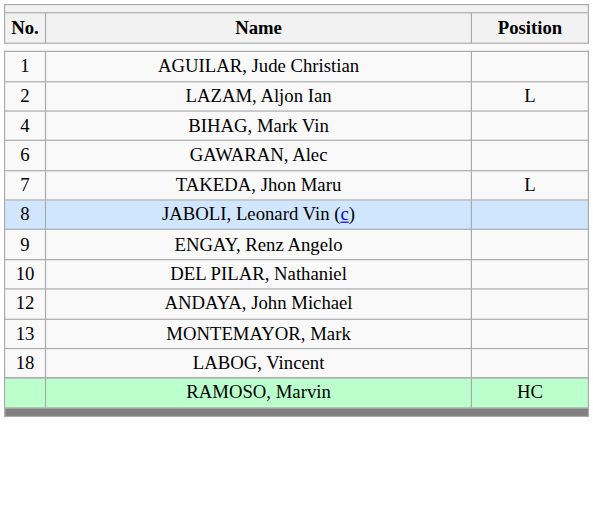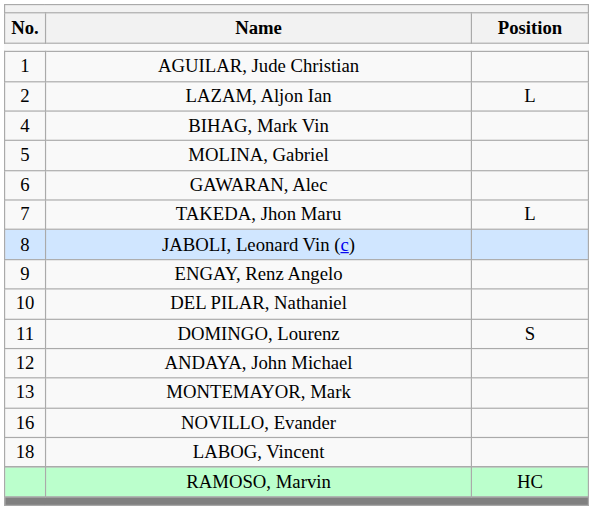 <table class='wikitable mw-collapsible mw-collapsed' style="text-align: center; width: 500px; border: none">
 <tr>
 <th style='text-align: left;' colspan=3></th>
 </tr>
 <tr>
 <th style='width: 7%;'>No.</th>
 <th>Name</th>
 <th style='width: 20%;'>Position</th>
 </tr>
 <tr>
 <td style='border: none;'></td>
 </tr>
 <tr>
 <td>1</td>
 <td>AGUILAR, Jude Christian</td>
 <td></td>
 </tr>
 <tr>
 <td>2</td>
 <td>LAZAM, Aljon Ian</td>
 <td>L</td>
 </tr>
 <tr>
 <td>4</td>
 <td>BIHAG, Mark Vin</td>
 <td></td>
 </tr>
 <tr>
+<td>5</td>
+<td>MOLINA, Gabriel</td>
+<td></td>
+</tr>
+<tr>
 <td>6</td>
 <td>GAWARAN, Alec</td>
 <td></td>
 </tr>
 <tr>
 <td>7</td>
 <td>TAKEDA, Jhon Maru</td>
 <td>L</td>
 </tr>
 <tr style="background:#D0E6FF">
 <td>8</td>
 <td>JABOLI, Leonard Vin (<a href='#'>c</a>)</td>
 <td></td>
 </tr>
 <tr>
 <td>9</td>
 <td>ENGAY, Renz Angelo</td>
 <td></td>
 </tr>
 <tr>
 <td>10</td>
 <td>DEL PILAR, Nathaniel</td>
 <td></td>
 </tr>
 <tr>
+<td>11</td>
+<td>DOMINGO, Lourenz</td>
+<td>S</td>
+</tr>
+<tr>
 <td>12</td>
 <td>ANDAYA, John Michael</td>
 <td></td>
 </tr>
 <tr>
 <td>13</td>
 <td>MONTEMAYOR, Mark</td>
+<td></td>
+</tr>
+<tr>
+<td>16</td>
+<td>NOVILLO, Evander</td>
 <td></td>
 </tr>
 <tr>
 <td>18</td>
 <td>LABOG, Vincent</td>
 <td></td>
 </tr>
 <tr>
 </tr>
 <tr style="background:#BBFFCC">
 <td></td>
 <td>RAMOSO, Marvin</td>
 <td>HC</td>
 </tr>
 <tr>
 <th style='background: grey;' colspan=3></th>
 </tr>
 </table>
